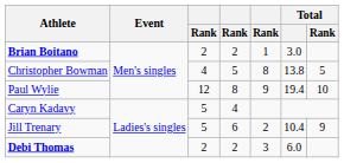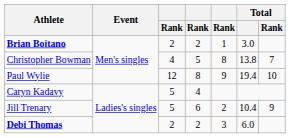 <table class=wikitable style=font-size:90%;text-align:center>
 <tr>
 <th rowspan=2>Athlete</th>
 <th rowspan=2>Event</th>
 <th></th>
 <th></th>
 <th></th>
 <th colspan=2>Total</th>
 </tr>
 <tr style=font-size:95%>
 <th>Rank</th>
 <th>Rank</th>
 <th>Rank</th>
 <th></th>
 <th>Rank</th>
 </tr>
 <tr>
 <td align=left><strong><a href='#'>Brian Boitano</a></strong></td>
 <td align=left rowspan=3><a href='#'>Men's singles</a></td>
 <td>2</td>
 <td>2</td>
 <td>1</td>
 <td>3.0</td>
 <td></td>
 </tr>
 <tr>
 <td align=left><a href='#'>Christopher Bowman</a></td>
 <td>4</td>
 <td>5</td>
 <td>8</td>
 <td>13.8</td>
-<td>5</td>
+<td>7</td>
 </tr>
 <tr>
 <td align=left><a href='#'>Paul Wylie</a></td>
 <td>12</td>
 <td>8</td>
 <td>9</td>
 <td>19.4</td>
 <td>10</td>
 </tr>
 <tr>
 <td align=left><a href='#'>Caryn Kadavy</a></td>
 <td align=left rowspan=3><a href='#'>Ladies's singles</a></td>
 <td>5</td>
 <td>4</td>
 <td></td>
 <td colspan=2></td>
 </tr>
 <tr>
 <td align=left><a href='#'>Jill Trenary</a></td>
 <td>5</td>
 <td>6</td>
 <td>2</td>
 <td>10.4</td>
 <td>9</td>
 </tr>
 <tr>
 <td align=left><strong><a href='#'>Debi Thomas</a></strong></td>
 <td>2</td>
 <td>2</td>
 <td>3</td>
 <td>6.0</td>
 <td></td>
 </tr>
 </table>
